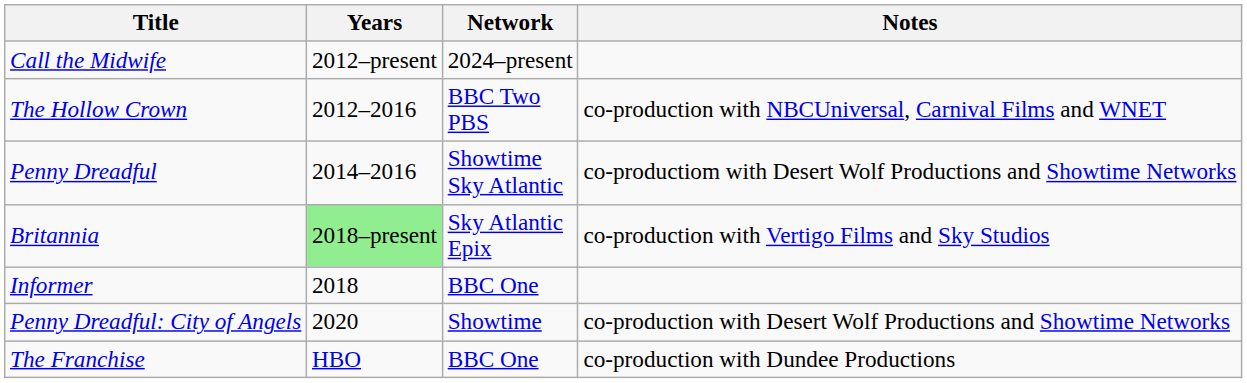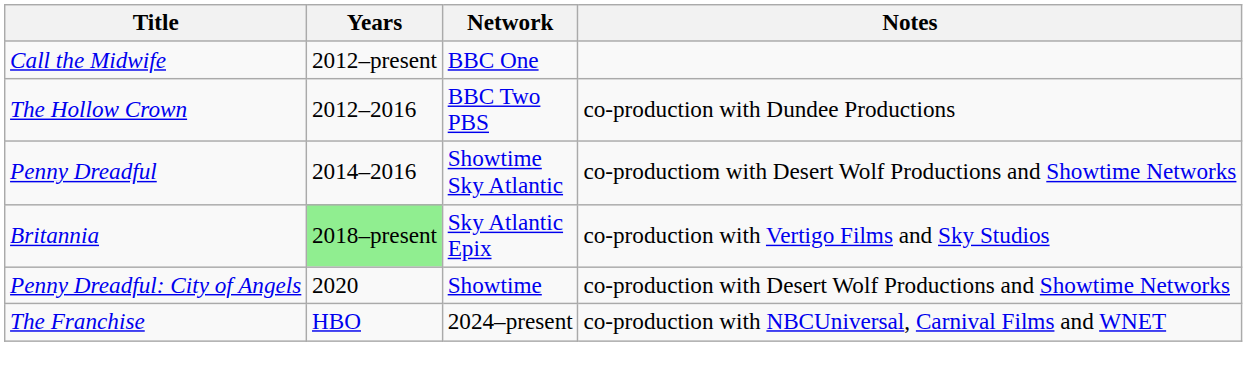 <table class="wikitable sortable">
 <tr>
 <th>Title</th>
 <th>Years</th>
 <th>Network</th>
 <th>Notes</th>
 </tr>
 <tr>
 <td><em><a href='#'>Call the Midwife</a></em></td>
 <td>2012–present</td>
-<td>2024–present</td>
+<td><a href='#'>BBC One</a></td>
 <td></td>
 </tr>
 <tr>
 <td><em><a href='#'>The Hollow Crown</a></em></td>
 <td>2012–2016</td>
 <td><a href='#'>BBC Two</a><br><a href='#'>PBS</a></td>
-<td>co-production with <a href='#'>NBCUniversal</a>, <a href='#'>Carnival Films</a> and <a href='#'>WNET</a></td>
+<td>co-production with Dundee Productions</td>
 </tr>
 <tr>
 <td><em><a href='#'>Penny Dreadful</a></em></td>
 <td>2014–2016</td>
 <td><a href='#'>Showtime</a><br><a href='#'>Sky Atlantic</a></td>
 <td>co-productiom with Desert Wolf Productions and <a href='#'>Showtime Networks</a></td>
 </tr>
 <tr>
 <td><em><a href='#'>Britannia</a></em></td>
 <td style="background: lightgreen;">2018–present</td>
 <td><a href='#'>Sky Atlantic</a><br><a href='#'>Epix</a></td>
 <td>co-production with <a href='#'>Vertigo Films</a> and <a href='#'>Sky Studios</a></td>
 </tr>
 <tr>
-<td><em><a href='#'>Informer</a></em></td>
-<td>2018</td>
-<td><a href='#'>BBC One</a></td>
-<td></td>
-</tr>
-<tr>
 <td><em><a href='#'>Penny Dreadful: City of Angels</a></em></td>
 <td>2020</td>
 <td><a href='#'>Showtime</a></td>
 <td>co-production with Desert Wolf Productions and <a href='#'>Showtime Networks</a></td>
 </tr>
 <tr>
 <td><em><a href='#'>The Franchise</a></em></td>
 <td><a href='#'>HBO</a></td>
-<td><a href='#'>BBC One</a></td>
-<td>co-production with Dundee Productions</td>
+<td>2024–present</td>
+<td>co-production with <a href='#'>NBCUniversal</a>, <a href='#'>Carnival Films</a> and <a href='#'>WNET</a></td>
 </tr>
 </table>
